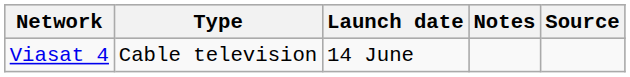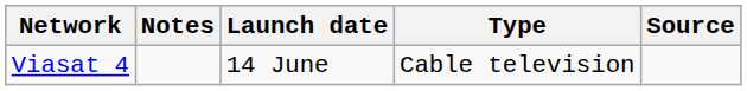 <table class="wikitable sortable">
 <tr>
 <th>Network</th>
+<th>Notes</th>
+<th>Launch date</th>
 <th>Type</th>
-<th>Launch date</th>
-<th>Notes</th>
 <th>Source</th>
 </tr>
 <tr>
 <td><a href='#'>Viasat 4</a></td>
+<td></td>
+<td>14 June</td>
 <td>Cable television</td>
-<td>14 June</td>
-<td></td>
 <td></td>
 </tr>
 </table>
